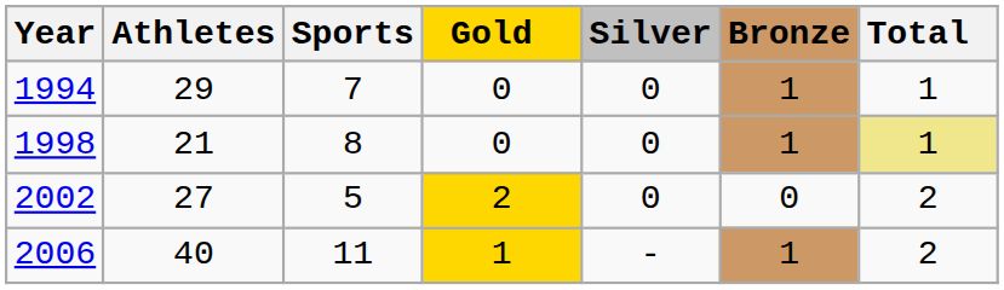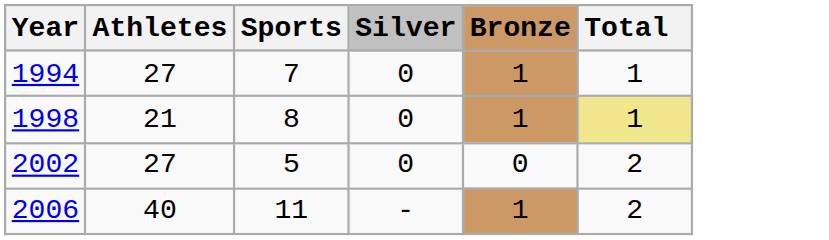 <table class="wikitable">
 <tr>
 <th>Year</th>
 <th>Athletes</th>
 <th>Sports</th>
-<th style="background-color:gold"> Gold  </th>
 <th style="background-color:silver">Silver</th>
 <th style="background-color:#CC9966">Bronze</th>
 <th>Total </th>
 </tr>
 <tr align="center">
 <td><a href='#'>1994</a></td>
-<td>29</td>
+<td>27</td>
 <td>7</td>
-<td>0</td>
 <td>0</td>
 <td bgcolor="CC9966">1</td>
 <td>1</td>
 </tr>
 <tr align="center">
 <td><a href='#'>1998</a></td>
 <td>21</td>
 <td>8</td>
 <td>0</td>
-<td>0</td>
 <td bgcolor="CC9966">1</td>
 <td style="background: khaki;">1</td>
 </tr>
 <tr align="center">
 <td><a href='#'>2002</a></td>
 <td>27</td>
 <td>5</td>
-<td bgcolor="gold">2</td>
 <td>0</td>
 <td>0</td>
 <td>2</td>
 </tr>
 <tr align="center">
 <td><a href='#'>2006</a></td>
 <td>40</td>
 <td>11</td>
-<td bgcolor="gold">1</td>
 <td>-</td>
 <td bgcolor="CC9966">1</td>
 <td>2</td>
 </tr>
 </table>
